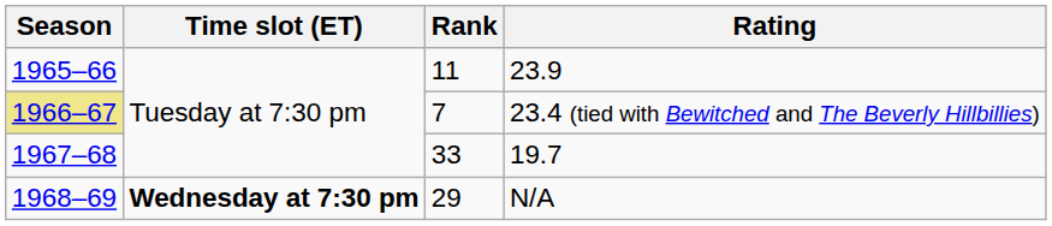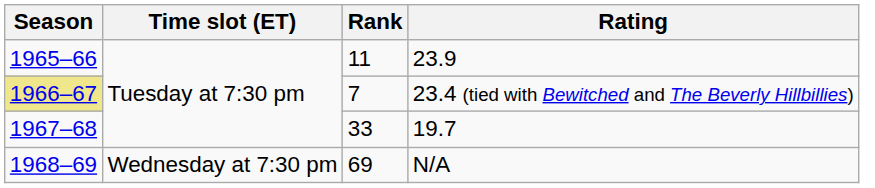 <table class="wikitable">
 <tr>
 <th>Season</th>
 <th>Time slot (ET)</th>
 <th>Rank</th>
 <th>Rating</th>
 </tr>
 <tr>
 <td><a href='#'>1965–66</a></td>
 <td rowspan="3">Tuesday at 7:30 pm</td>
 <td>11</td>
 <td>23.9</td>
 </tr>
 <tr>
 <td style="background: khaki;"><a href='#'>1966–67</a></td>
 <td>7</td>
 <td>23.4 <small>(tied with <em><a href='#'>Bewitched</a></em> and <em><a href='#'>The Beverly Hillbillies</a></em>)</small></td>
 </tr>
 <tr>
 <td><a href='#'>1967–68</a></td>
 <td>33</td>
 <td>19.7</td>
 </tr>
 <tr>
 <td><a href='#'>1968–69</a></td>
-<td><strong>Wednesday at 7:30 pm</strong></td>
-<td>29</td>
+<td>Wednesday at 7:30 pm</td>
+<td>69</td>
 <td>N/A</td>
 </tr>
 </table>
